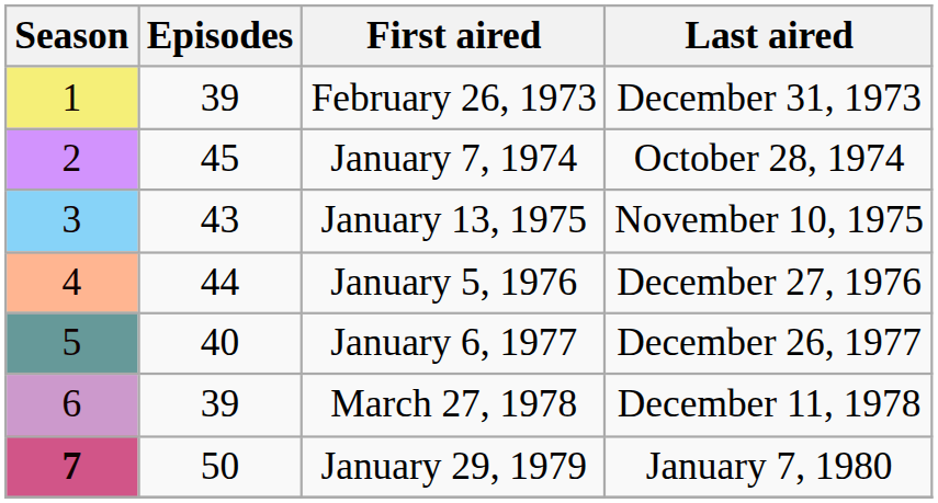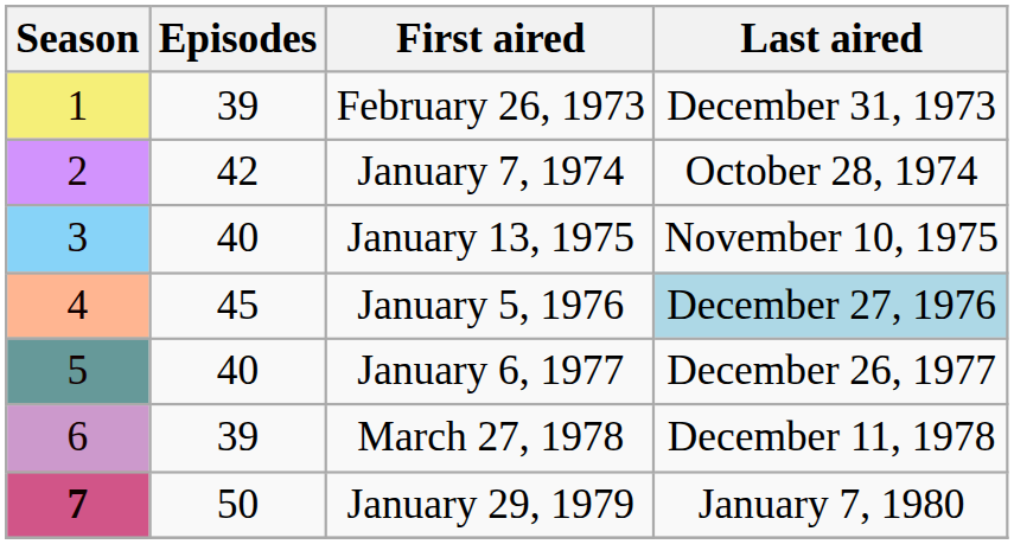 <table class="wikitable">
 <tr>
 <th>Season</th>
 <th>Episodes</th>
 <th>First aired</th>
 <th>Last aired</th>
 </tr>
 <tr>
 <td style="background:#f5ef78; color:#100; text-align:center;">1</td>
 <td style="text-align:center;">39</td>
 <td style="text-align:center;">February 26, 1973</td>
 <td style="text-align:center;">December 31, 1973</td>
 </tr>
 <tr>
 <td style="background:#d293fd; color:#100; text-align:center;">2</td>
-<td style="text-align:center;">45</td>
+<td style="text-align:center;">42</td>
 <td style="text-align:center;">January 7, 1974</td>
 <td style="text-align:center;">October 28, 1974</td>
 </tr>
 <tr>
 <td style="background:#87d3f8; color:#100; text-align:center;">3</td>
-<td style="text-align:center;">43</td>
+<td style="text-align:center;">40</td>
 <td style="text-align:center;">January 13, 1975</td>
 <td style="text-align:center;">November 10, 1975</td>
 </tr>
 <tr>
 <td style="background:#FFB591; color:#100; text-align:center;">4</td>
-<td style="text-align:center;">44</td>
+<td style="text-align:center;">45</td>
 <td style="text-align:center;">January 5, 1976</td>
-<td style="text-align:center;">December 27, 1976</td>
+<td style="background: lightblue; text-align:center;">December 27, 1976</td>
 </tr>
 <tr>
 <td style="background:#669999; color:#100; text-align:center;">5</td>
 <td style="text-align:center;">40</td>
 <td style="text-align:center;">January 6, 1977</td>
 <td style="text-align:center;">December 26, 1977</td>
 </tr>
 <tr>
 <td style="background:#CC99CC; color:#100; text-align:center;">6</td>
 <td style="text-align:center;">39</td>
 <td style="text-align:center;">March 27, 1978</td>
 <td style="text-align:center;">December 11, 1978</td>
 </tr>
 <tr>
 <td style="background:#d15588; color:#100; text-align:center;"><strong>7</strong></td>
 <td style="text-align:center;">50</td>
 <td style="text-align:center;">January 29, 1979</td>
 <td style="text-align:center;">January 7, 1980</td>
 </tr>
 <tr>
 </tr>
 </table>
